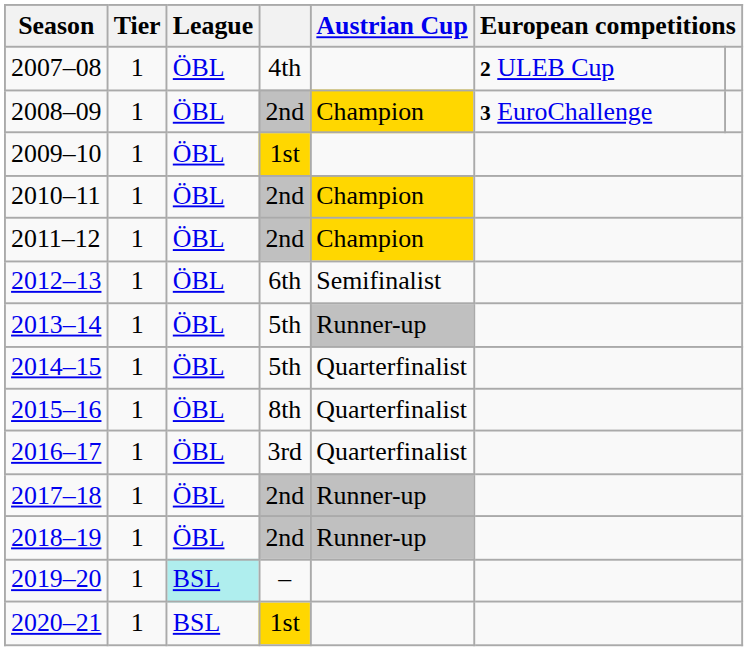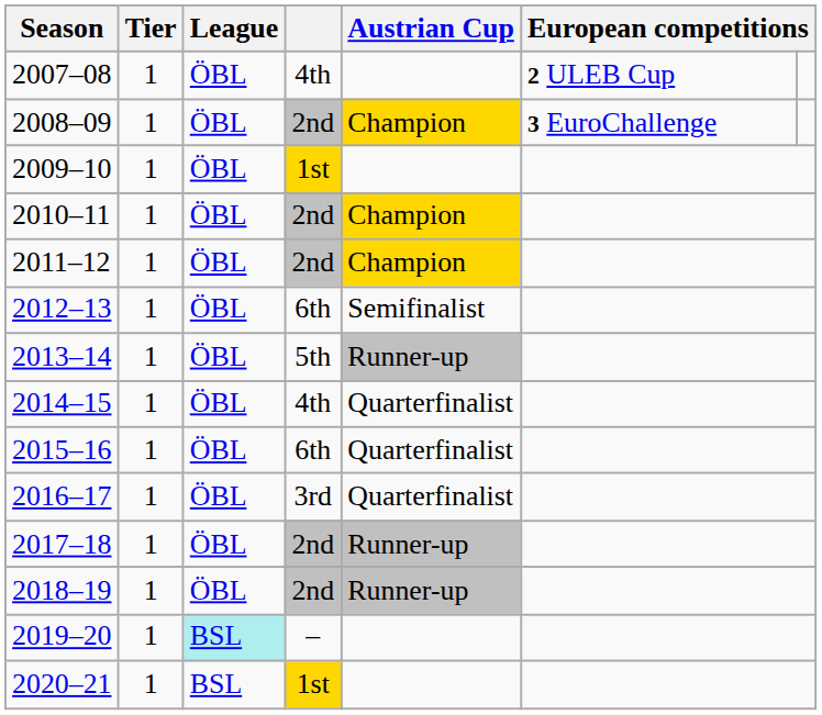 <table class="wikitable" style="font-size:85%">
 <tr>
 <th>Season</th>
 <th>Tier</th>
 <th>League</th>
 <th></th>
 <th><a href='#'>Austrian Cup</a></th>
 <th colspan=2>European competitions</th>
 </tr>
 <tr>
 <td>2007–08</td>
 <td align=center>1</td>
 <td><a href='#'>ÖBL</a></td>
 <td align=center>4th</td>
 <td></td>
 <td><small><strong>2</strong></small> <a href='#'>ULEB Cup</a></td>
 <td></td>
 </tr>
 <tr>
 <td>2008–09</td>
 <td align=center>1</td>
 <td><a href='#'>ÖBL</a></td>
 <td align=center style="background:silver">2nd</td>
 <td style="background:gold">Champion</td>
 <td><small><strong>3</strong></small> <a href='#'>EuroChallenge</a></td>
 <td></td>
 </tr>
 <tr>
 <td>2009–10</td>
 <td align=center>1</td>
 <td><a href='#'>ÖBL</a></td>
 <td align=center style="background:gold">1st</td>
 <td></td>
 <td colspan=2></td>
 </tr>
 <tr>
 <td>2010–11</td>
 <td align=center>1</td>
 <td><a href='#'>ÖBL</a></td>
 <td align=center style="background:silver">2nd</td>
 <td bgcolor=gold>Champion</td>
 <td colspan=2></td>
 </tr>
 <tr>
 <td>2011–12</td>
 <td align=center>1</td>
 <td><a href='#'>ÖBL</a></td>
 <td align=center bgcolor=silver>2nd</td>
 <td style="background:gold">Champion</td>
 <td colspan=2></td>
 </tr>
 <tr>
 <td><a href='#'>2012–13</a></td>
 <td align=center>1</td>
 <td><a href='#'>ÖBL</a></td>
 <td align=center>6th</td>
 <td>Semifinalist</td>
 <td colspan=2></td>
 </tr>
 <tr>
 <td><a href='#'>2013–14</a></td>
 <td align=center>1</td>
 <td><a href='#'>ÖBL</a></td>
 <td align=center>5th</td>
 <td style="background:silver">Runner-up</td>
 <td colspan=2></td>
 </tr>
 <tr>
 <td><a href='#'>2014–15</a></td>
 <td align=center>1</td>
 <td><a href='#'>ÖBL</a></td>
-<td align=center>5th</td>
+<td align=center>4th</td>
 <td>Quarterfinalist</td>
 <td colspan=2></td>
 </tr>
 <tr>
 <td><a href='#'>2015–16</a></td>
 <td align=center>1</td>
 <td><a href='#'>ÖBL</a></td>
-<td align=center>8th</td>
+<td align=center>6th</td>
 <td>Quarterfinalist</td>
 <td colspan=2></td>
 </tr>
 <tr>
 <td><a href='#'>2016–17</a></td>
 <td align=center>1</td>
 <td><a href='#'>ÖBL</a></td>
 <td align=center>3rd</td>
 <td>Quarterfinalist</td>
 <td colspan=2></td>
 </tr>
 <tr>
 <td><a href='#'>2017–18</a></td>
 <td align=center>1</td>
 <td><a href='#'>ÖBL</a></td>
 <td align=center bgcolor=silver>2nd</td>
 <td bgcolor=silver>Runner-up</td>
 <td colspan=2></td>
 </tr>
 <tr>
 <td><a href='#'>2018–19</a></td>
 <td align=center>1</td>
 <td><a href='#'>ÖBL</a></td>
 <td align=center bgcolor=silver>2nd</td>
 <td bgcolor=silver>Runner-up</td>
 <td colspan=2></td>
 </tr>
 <tr>
 <td><a href='#'>2019–20</a></td>
 <td align=center>1</td>
 <td style="background: paleturquoise;"><a href='#'>BSL</a></td>
 <td align=center>–</td>
 <td></td>
 <td colspan=2></td>
 </tr>
 <tr>
 <td><a href='#'>2020–21</a></td>
 <td align=center>1</td>
 <td><a href='#'>BSL</a></td>
 <td align=center bgcolor=gold>1st</td>
 <td></td>
 <td colspan=2></td>
 </tr>
 </table>
